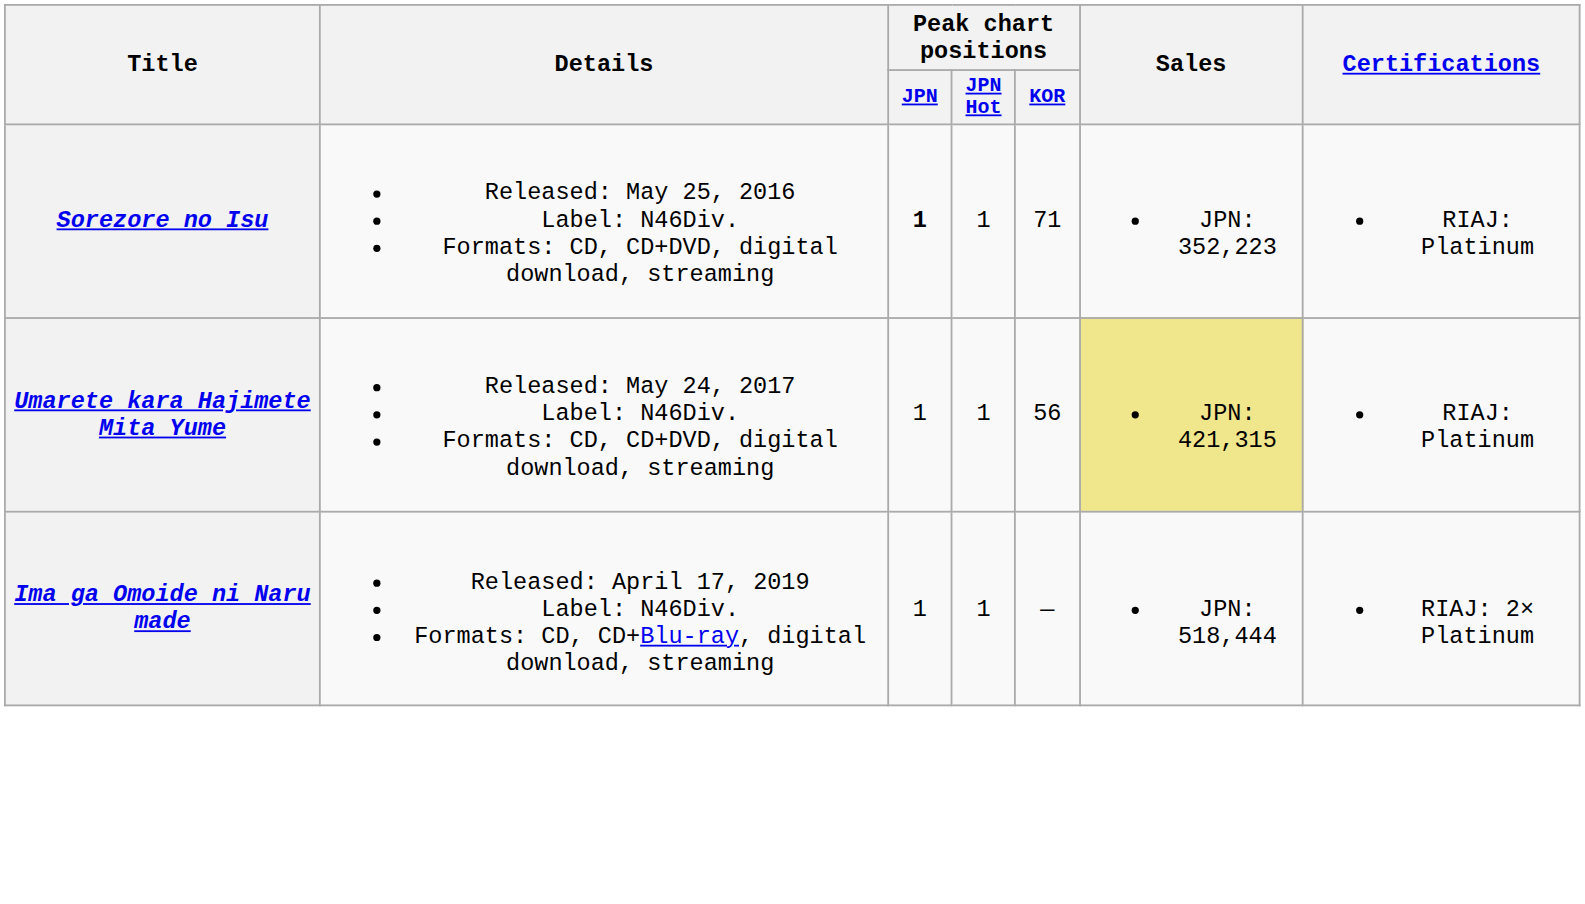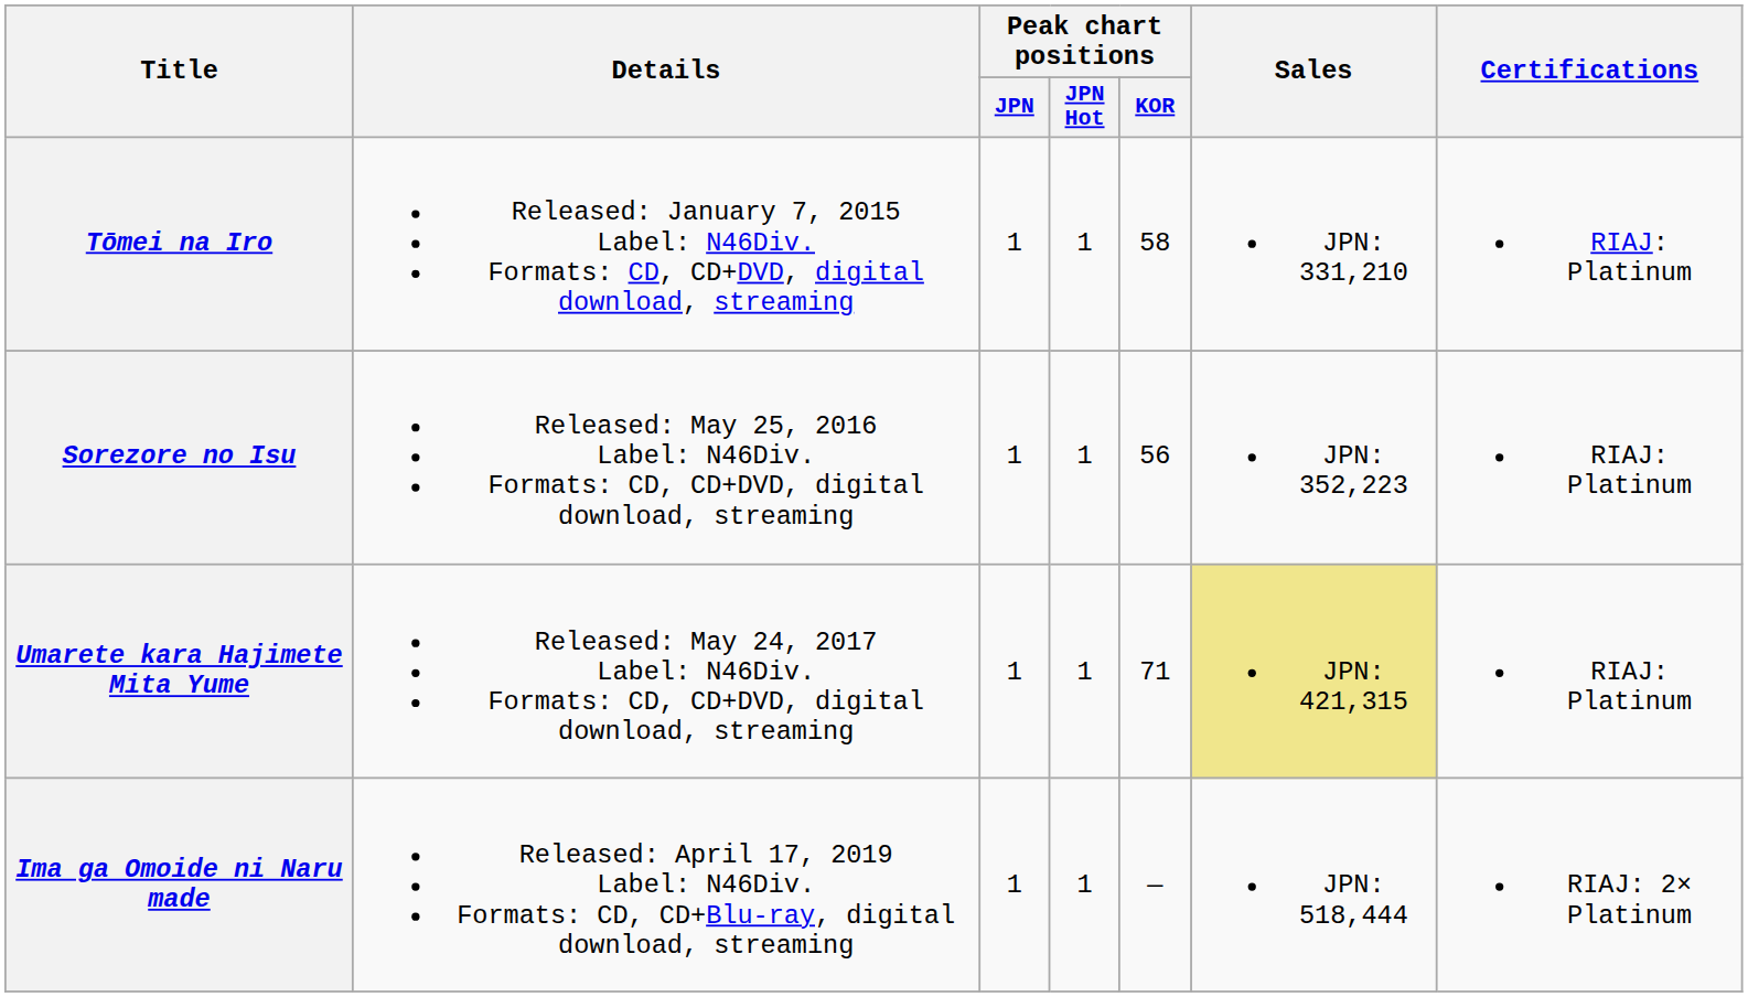 <table class="wikitable plainrowheaders" style="text-align:center;">
 <tr>
 <th scope="col" rowspan="2">Title</th>
 <th scope="col" rowspan="2">Details</th>
 <th colspan="3" scope="col">Peak chart<br>positions</th>
 <th scope="col" rowspan="2">Sales</th>
 <th scope="col" rowspan="2"><a href='#'>Certifications</a></th>
 </tr>
 <tr>
 <th style="width:2.7em;font-size:85%;"><a href='#'>JPN</a><br></th>
 <th style="width:2.7em;font-size:85%;"><a href='#'>JPN<br>Hot</a><br></th>
 <th style="width:2.7em;font-size:85%;"><a href='#'>KOR</a><br></th>
 </tr>
 <tr>
+<th scope="row"><em><a href='#'>Tōmei na Iro</a></em></th>
+<td><br><ul><li>Released: January 7, 2015</li><li>Label: <a href='#'>N46Div.</a></li><li>Formats: <a href='#'>CD</a>, CD+<a href='#'>DVD</a>, <a href='#'>digital download</a>, <a href='#'>streaming</a></li></ul></td>
+<td>1</td>
+<td>1</td>
+<td>58</td>
+<td><br><ul><li>JPN: 331,210</li></ul></td>
+<td><br><ul><li><a href='#'>RIAJ</a>: Platinum </li></ul></td>
+</tr>
+<tr>
 <th scope="row"><em><a href='#'>Sorezore no Isu</a></em></th>
 <td><br><ul><li>Released: May 25, 2016</li><li>Label: N46Div.</li><li>Formats: CD, CD+DVD, digital download, streaming</li></ul></td>
-<td><strong>1</strong></td>
 <td>1</td>
-<td>71</td>
+<td>1</td>
+<td>56</td>
 <td><br><ul><li>JPN: 352,223</li></ul></td>
 <td><br><ul><li>RIAJ: Platinum </li></ul></td>
 </tr>
 <tr>
 <th scope="row"><em><a href='#'>Umarete kara Hajimete Mita Yume</a></em></th>
 <td><br><ul><li>Released: May 24, 2017</li><li>Label: N46Div.</li><li>Formats: CD, CD+DVD, digital download, streaming</li></ul></td>
 <td>1</td>
 <td>1</td>
-<td>56</td>
+<td>71</td>
 <td style="background: khaki;"><br><ul><li>JPN: 421,315</li></ul></td>
 <td><br><ul><li>RIAJ: Platinum </li></ul></td>
 </tr>
 <tr>
 <th scope="row"><em><a href='#'>Ima ga Omoide ni Naru made</a></em></th>
 <td><br><ul><li>Released: April 17, 2019</li><li>Label: N46Div.</li><li>Formats: CD, CD+<a href='#'>Blu-ray</a>, digital download, streaming</li></ul></td>
 <td>1</td>
 <td>1</td>
 <td>—</td>
 <td><br><ul><li>JPN: 518,444</li></ul></td>
 <td><br><ul><li>RIAJ: 2× Platinum </li></ul></td>
 </tr>
 </table>
